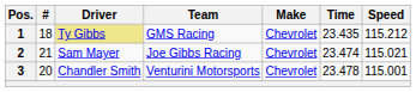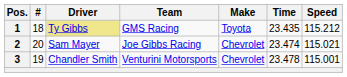 <table class="wikitable" style="font-size:95%">
 <tr>
 <th>Pos.</th>
 <th>#</th>
 <th>Driver</th>
 <th>Team</th>
 <th>Make</th>
 <th>Time</th>
 <th>Speed</th>
 </tr>
 <tr>
 <th>1</th>
 <td>18</td>
 <td style="background: khaki;"><a href='#'>Ty Gibbs</a></td>
 <td><a href='#'>GMS Racing</a></td>
-<td><a href='#'>Chevrolet</a></td>
+<td><a href='#'>Toyota</a></td>
 <td>23.435</td>
 <td>115.212</td>
 </tr>
 <tr>
 <th>2</th>
-<td>21</td>
+<td>20</td>
 <td><a href='#'>Sam Mayer</a></td>
 <td><a href='#'>Joe Gibbs Racing</a></td>
 <td><a href='#'>Chevrolet</a></td>
 <td>23.474</td>
 <td>115.021</td>
 </tr>
 <tr>
 <th>3</th>
-<td>20</td>
+<td>19</td>
 <td><a href='#'>Chandler Smith</a></td>
 <td><a href='#'>Venturini Motorsports</a></td>
 <td><a href='#'>Chevrolet</a></td>
 <td>23.478</td>
 <td>115.001</td>
 </tr>
 <tr>
 <th colspan="7"></th>
 </tr>
 </table>
